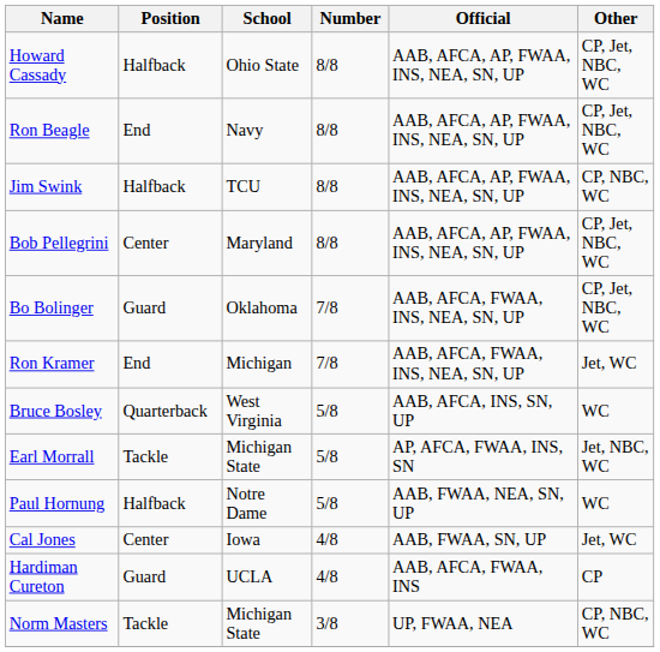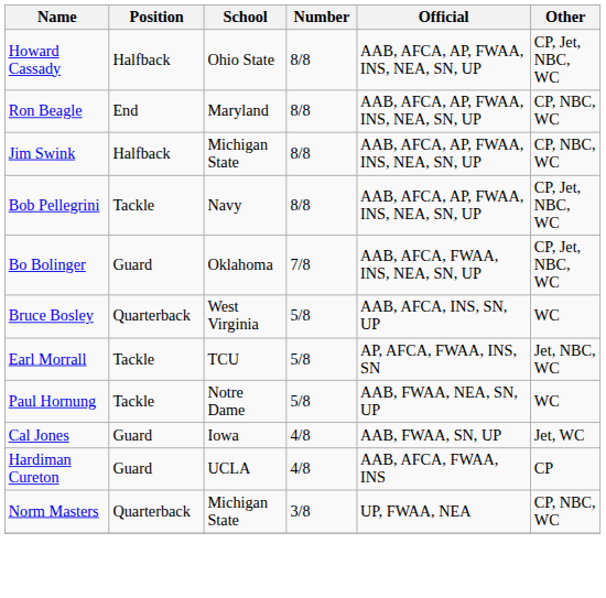 <table class="wikitable sortable">
 <tr>
 <th bgcolor="#DDDDFF" width="15%">Name</th>
 <th bgcolor="#DDDDFF" width="10%">Position</th>
 <th bgcolor="#DDDDFF" width="10%">School</th>
 <th bgcolor="#DDDDFF" width="7%">Number</th>
 <th bgcolor="#DDDDFF" width="25%">Official</th>
 <th bgcolor="#DDDDFF" width="10%">Other</th>
 </tr>
 <tr align="left">
 <td><a href='#'>Howard Cassady</a></td>
 <td>Halfback</td>
 <td>Ohio State</td>
 <td>8/8</td>
 <td>AAB, AFCA, AP, FWAA, INS, NEA, SN, UP</td>
 <td>CP, Jet, NBC, WC</td>
 </tr>
 <tr align="left">
 <td><a href='#'>Ron Beagle</a></td>
 <td>End</td>
-<td>Navy</td>
+<td>Maryland</td>
 <td>8/8</td>
 <td>AAB, AFCA, AP, FWAA, INS, NEA, SN, UP</td>
-<td>CP, Jet, NBC, WC</td>
+<td>CP, NBC, WC</td>
 </tr>
 <tr align="left">
 <td><a href='#'>Jim Swink</a></td>
 <td>Halfback</td>
-<td>TCU</td>
+<td>Michigan State</td>
 <td>8/8</td>
 <td>AAB, AFCA, AP, FWAA, INS, NEA, SN, UP</td>
 <td>CP, NBC, WC</td>
 </tr>
 <tr align="left">
 <td><a href='#'>Bob Pellegrini</a></td>
-<td>Center</td>
-<td>Maryland</td>
+<td>Tackle</td>
+<td>Navy</td>
 <td>8/8</td>
 <td>AAB, AFCA, AP, FWAA, INS, NEA, SN, UP</td>
 <td>CP, Jet, NBC, WC</td>
 </tr>
 <tr align="left">
 <td><a href='#'>Bo Bolinger</a></td>
 <td>Guard</td>
 <td>Oklahoma</td>
 <td>7/8</td>
 <td>AAB, AFCA, FWAA, INS, NEA, SN, UP</td>
 <td>CP, Jet, NBC, WC</td>
 </tr>
 <tr align="left">
-<td><a href='#'>Ron Kramer</a></td>
-<td>End</td>
-<td>Michigan</td>
-<td>7/8</td>
-<td>AAB, AFCA, FWAA, INS, NEA, SN, UP</td>
-<td>Jet, WC</td>
-</tr>
-<tr align="left">
 <td><a href='#'>Bruce Bosley</a></td>
 <td>Quarterback</td>
 <td>West Virginia</td>
 <td>5/8</td>
 <td>AAB, AFCA, INS, SN, UP</td>
 <td>WC</td>
 </tr>
 <tr align="left">
 <td><a href='#'>Earl Morrall</a></td>
 <td>Tackle</td>
-<td>Michigan State</td>
+<td>TCU</td>
 <td>5/8</td>
 <td>AP, AFCA, FWAA, INS, SN</td>
 <td>Jet, NBC, WC</td>
 </tr>
 <tr align="left">
 <td><a href='#'>Paul Hornung</a></td>
-<td>Halfback</td>
+<td>Tackle</td>
 <td>Notre Dame</td>
 <td>5/8</td>
 <td>AAB, FWAA, NEA, SN, UP</td>
 <td>WC</td>
 </tr>
 <tr align="left">
 <td><a href='#'>Cal Jones</a></td>
-<td>Center</td>
+<td>Guard</td>
 <td>Iowa</td>
 <td>4/8</td>
 <td>AAB, FWAA, SN, UP</td>
 <td>Jet, WC</td>
 </tr>
 <tr align="left">
 <td><a href='#'>Hardiman Cureton</a></td>
 <td>Guard</td>
 <td>UCLA</td>
 <td>4/8</td>
 <td>AAB, AFCA, FWAA, INS</td>
 <td>CP</td>
 </tr>
 <tr align="left">
 <td><a href='#'>Norm Masters</a></td>
-<td>Tackle</td>
+<td>Quarterback</td>
 <td>Michigan State</td>
 <td>3/8</td>
 <td>UP, FWAA, NEA</td>
 <td>CP, NBC, WC</td>
 </tr>
 <tr align="left">
 </tr>
 </table>
